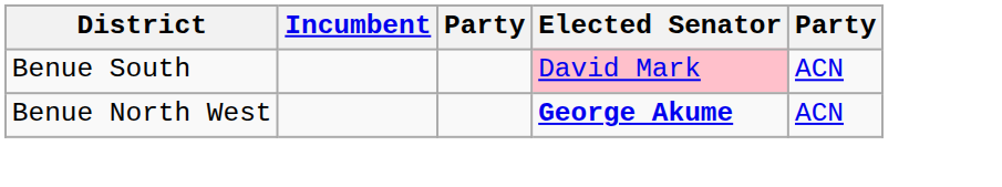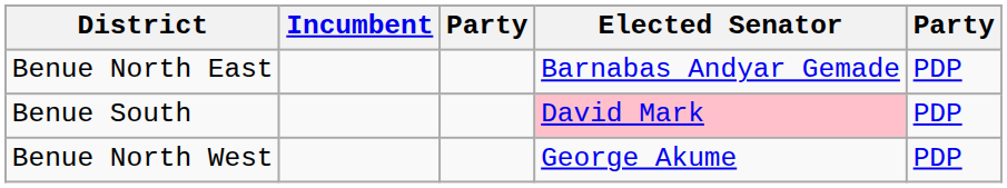 <table class="sortable wikitable" style="font-size:95%;line-height:14px;">
 <tr>
 <th class="unsortable">District</th>
 <th class="unsortable"><a href='#'>Incumbent</a></th>
 <th>Party</th>
 <th class="unsortable">Elected Senator</th>
 <th>Party</th>
 </tr>
 <tr>
+<td>Benue North East</td>
+<td></td>
+<td></td>
+<td><a href='#'>Barnabas Andyar Gemade</a></td>
+<td><a href='#'>PDP</a></td>
+</tr>
+<tr>
 <td>Benue South</td>
 <td></td>
 <td></td>
 <td style="background: pink;"><a href='#'>David Mark</a></td>
-<td><a href='#'>ACN</a></td>
+<td><a href='#'>PDP</a></td>
 </tr>
 <tr>
 <td>Benue North West</td>
 <td></td>
 <td></td>
-<td><strong><a href='#'>George Akume</a></strong></td>
-<td><a href='#'>ACN</a></td>
+<td><a href='#'>George Akume</a></td>
+<td><a href='#'>PDP</a></td>
 </tr>
 </table>
